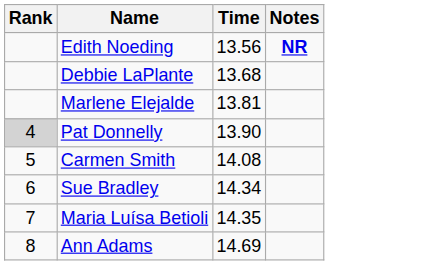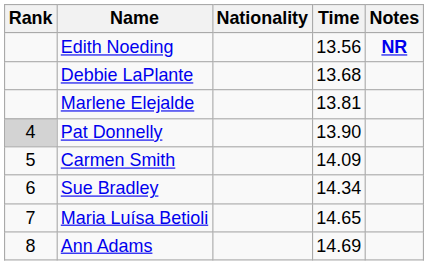 <table class="wikitable sortable" style="text-align:center">
 <tr>
 <th>Rank</th>
 <th>Name</th>
+<th>Nationality</th>
 <th>Time</th>
 <th>Notes</th>
 </tr>
 <tr>
 <td></td>
 <td align=left><a href='#'>Edith Noeding</a></td>
+<td align=left></td>
 <td>13.56</td>
 <td><strong><a href='#'>NR</a></strong></td>
 </tr>
 <tr>
 <td></td>
 <td align=left><a href='#'>Debbie LaPlante</a></td>
+<td align=left></td>
 <td>13.68</td>
 <td></td>
 </tr>
 <tr>
 <td></td>
 <td align=left><a href='#'>Marlene Elejalde</a></td>
+<td align=left></td>
 <td>13.81</td>
 <td></td>
 </tr>
 <tr>
 <td style="background: lightgrey;">4</td>
 <td align=left><a href='#'>Pat Donnelly</a></td>
+<td align=left></td>
 <td>13.90</td>
 <td></td>
 </tr>
 <tr>
 <td>5</td>
 <td align=left><a href='#'>Carmen Smith</a></td>
-<td>14.08</td>
+<td align=left></td>
+<td>14.09</td>
 <td></td>
 </tr>
 <tr>
 <td>6</td>
 <td align=left><a href='#'>Sue Bradley</a></td>
+<td align=left></td>
 <td>14.34</td>
 <td></td>
 </tr>
 <tr>
 <td>7</td>
 <td align=left><a href='#'>Maria Luísa Betioli</a></td>
-<td>14.35</td>
+<td align=left></td>
+<td>14.65</td>
 <td></td>
 </tr>
 <tr>
 <td>8</td>
 <td align=left><a href='#'>Ann Adams</a></td>
+<td align=left></td>
 <td>14.69</td>
 <td></td>
 </tr>
 </table>
